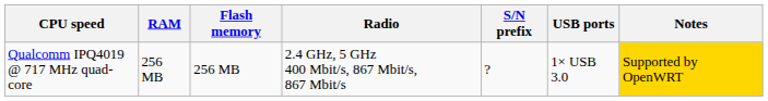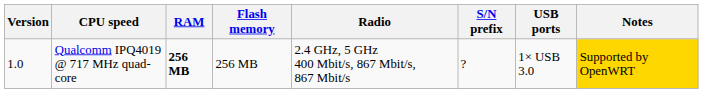 <table class="wikitable">
 <tr>
+<th>Version</th>
 <th>CPU speed</th>
 <th><a href='#'>RAM</a></th>
 <th><a href='#'>Flash memory</a></th>
 <th>Radio</th>
 <th><a href='#'>S/N</a> prefix</th>
 <th>USB ports</th>
 <th>Notes</th>
 </tr>
 <tr>
+<td>1.0</td>
 <td><a href='#'>Qualcomm</a> IPQ4019<br>@ 717 MHz quad-core</td>
-<td>256 MB</td>
+<td><strong>256 MB</strong></td>
 <td>256 MB</td>
 <td>2.4 GHz, 5 GHz<br>400 Mbit/s, 867 Mbit/s, 867 Mbit/s</td>
 <td>?</td>
 <td>1× USB 3.0</td>
 <td style="background: gold;">Supported by OpenWRT</td>
 </tr>
 </table>
